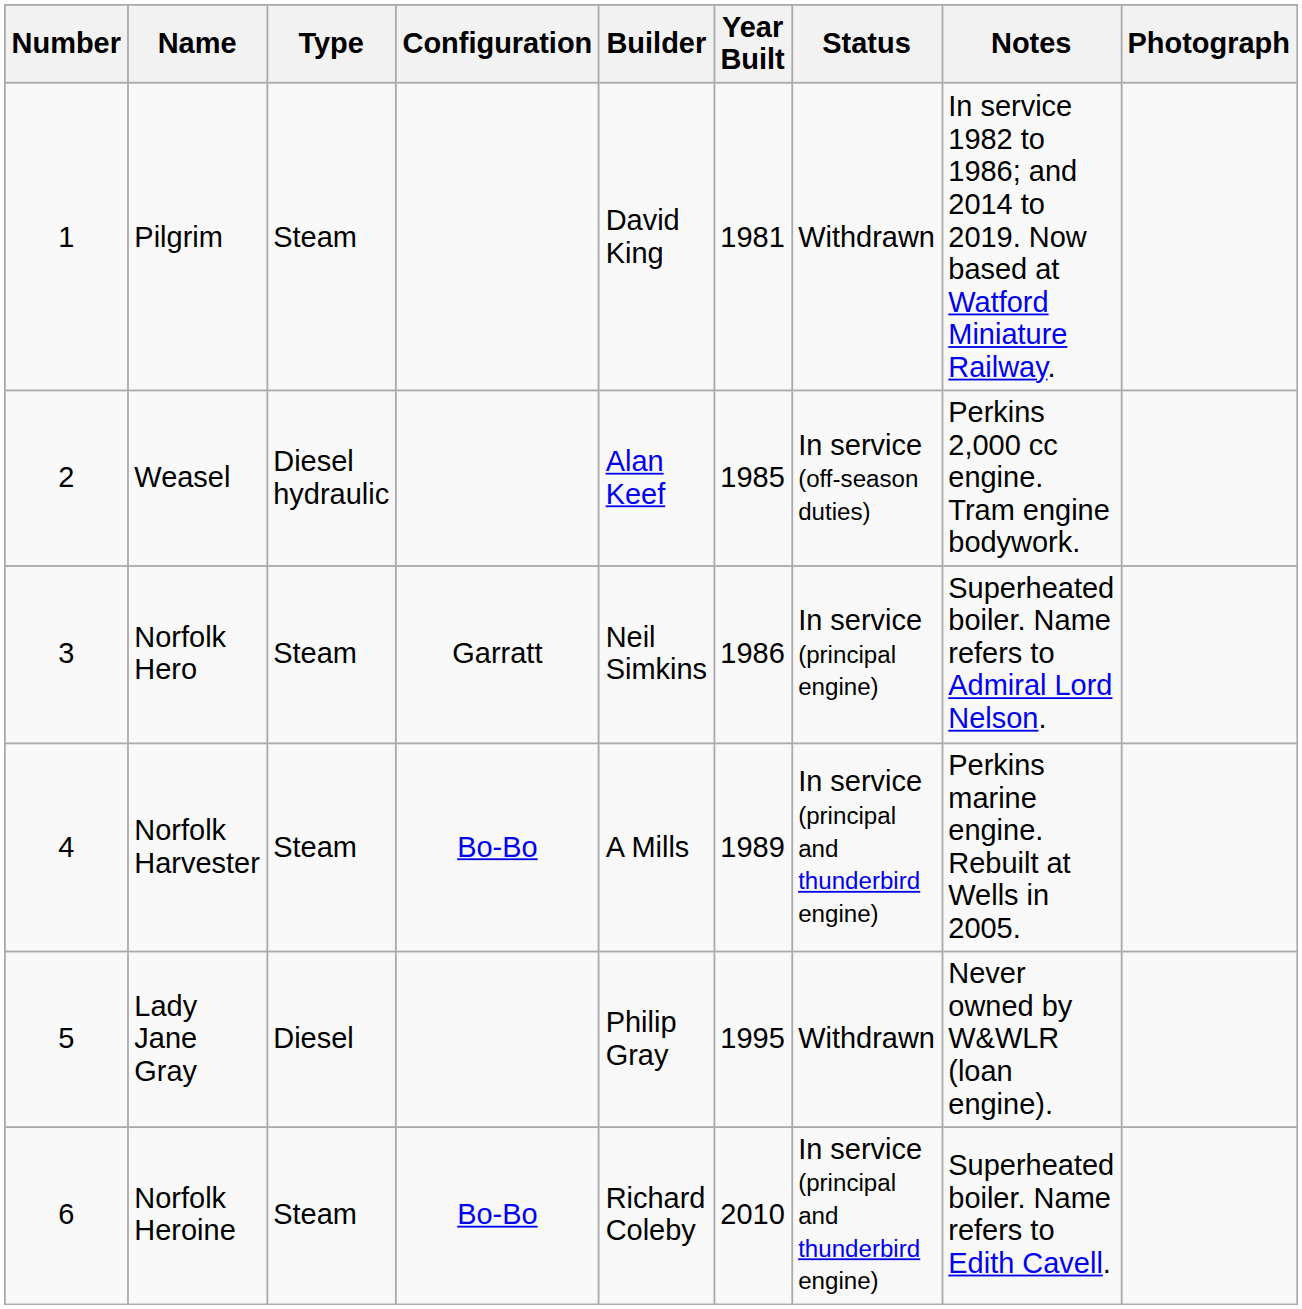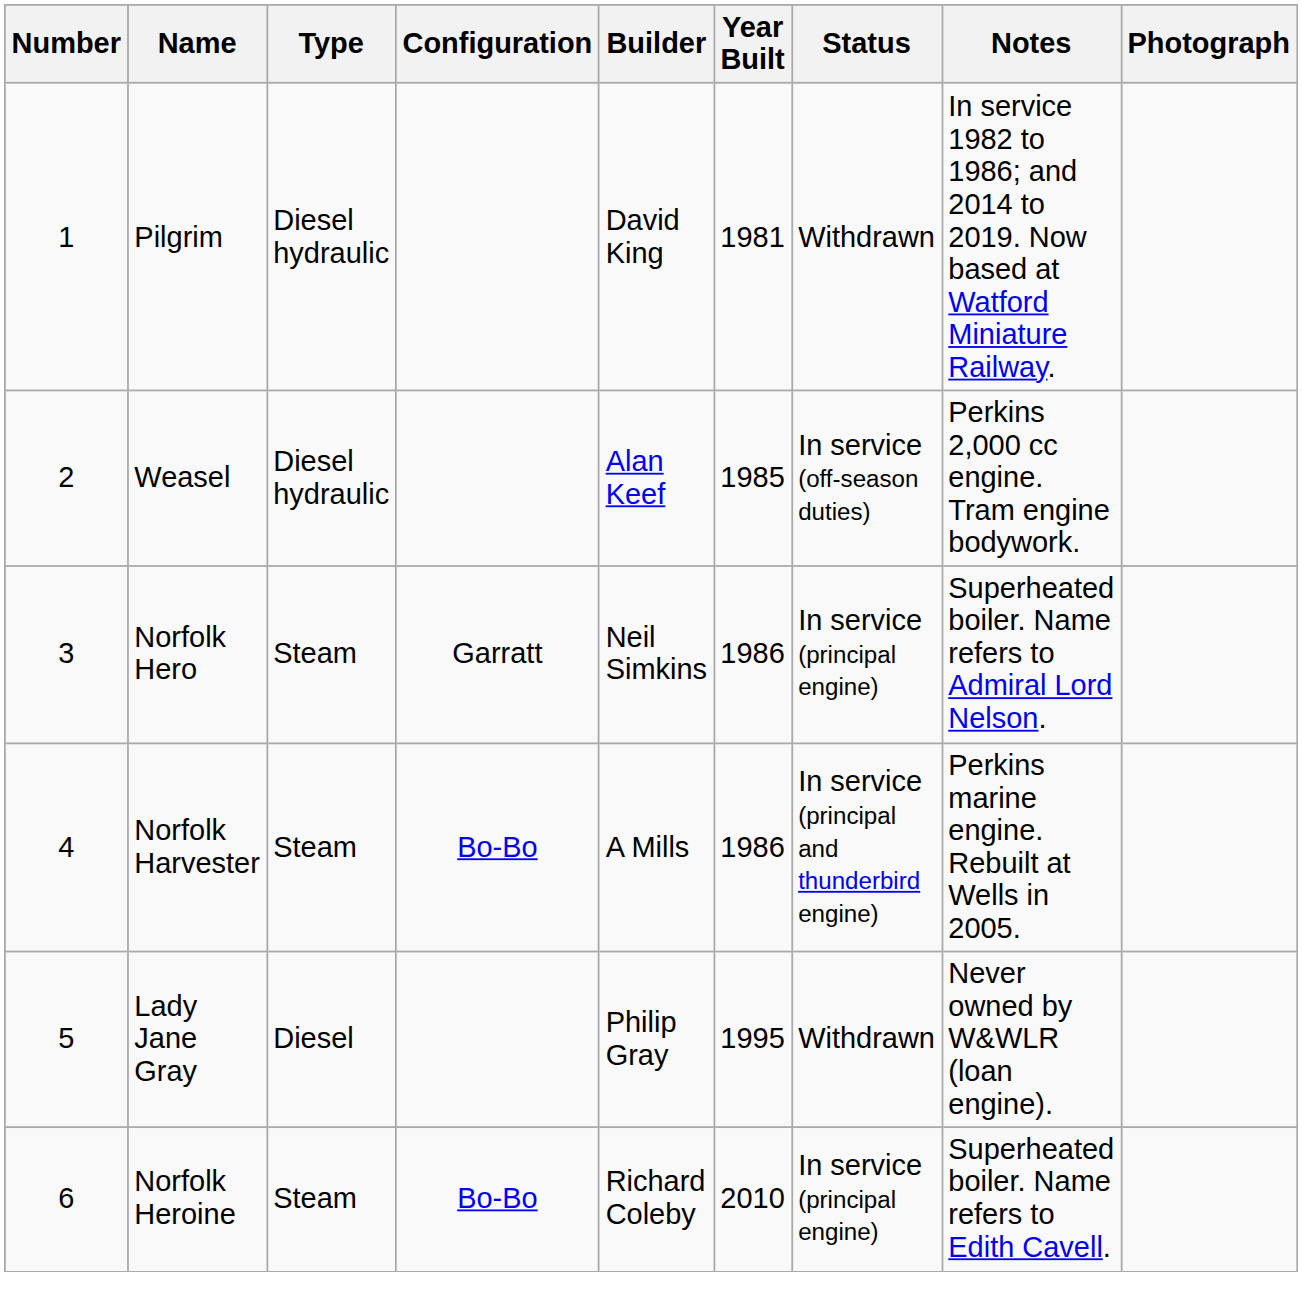 <table class="wikitable">
 <tr>
 <th>Number</th>
 <th>Name</th>
 <th>Type</th>
 <th>Configuration</th>
 <th>Builder</th>
 <th>Year Built</th>
 <th>Status</th>
 <th>Notes</th>
 <th>Photograph</th>
 </tr>
 <tr>
 <td align=center>1</td>
 <td>Pilgrim</td>
-<td>Steam</td>
+<td>Diesel hydraulic</td>
 <td align=center></td>
 <td>David King</td>
 <td align=center>1981</td>
 <td>Withdrawn</td>
 <td>In service 1982 to 1986; and 2014 to 2019. Now based at <a href='#'>Watford Miniature Railway</a>.</td>
 <td align=center></td>
 </tr>
 <tr>
 <td align=center>2</td>
 <td>Weasel</td>
 <td>Diesel hydraulic</td>
 <td align=center></td>
 <td><a href='#'>Alan Keef</a></td>
 <td align=center>1985</td>
 <td>In service<br><small>(off-season duties)</small></td>
 <td>Perkins 2,000 cc engine. Tram engine bodywork.</td>
 <td align=center></td>
 </tr>
 <tr>
 <td align=center>3</td>
 <td>Norfolk Hero</td>
 <td>Steam</td>
 <td align=center> Garratt</td>
 <td>Neil Simkins</td>
 <td align=center>1986</td>
 <td>In service<br><small>(principal engine)</small></td>
 <td>Superheated boiler. Name refers to <a href='#'>Admiral Lord Nelson</a>.</td>
 <td align=center></td>
 </tr>
 <tr>
 <td align=center>4</td>
 <td>Norfolk Harvester</td>
 <td>Steam</td>
 <td align=center><a href='#'>Bo-Bo</a></td>
 <td>A Mills</td>
-<td align=center>1989</td>
+<td align=center>1986</td>
 <td>In service<br><small>(principal and <a href='#'>thunderbird</a> engine)</small></td>
 <td>Perkins marine engine. Rebuilt at Wells in 2005.</td>
 <td align=center></td>
 </tr>
 <tr>
 <td align=center>5</td>
 <td>Lady Jane Gray</td>
 <td>Diesel</td>
 <td align=center></td>
 <td>Philip Gray</td>
 <td align=center>1995</td>
 <td>Withdrawn</td>
 <td>Never owned by W&WLR (loan engine).</td>
 <td align=center></td>
 </tr>
 <tr>
 <td align=center>6</td>
 <td>Norfolk Heroine</td>
 <td>Steam</td>
 <td align=center><a href='#'>Bo-Bo</a></td>
 <td>Richard Coleby</td>
 <td align=center>2010</td>
-<td>In service<br><small>(principal and <a href='#'>thunderbird</a> engine)</small></td>
+<td>In service<br><small>(principal engine)</small></td>
 <td>Superheated boiler. Name refers to <a href='#'>Edith Cavell</a>.</td>
 <td align=center></td>
 </tr>
 </table>
